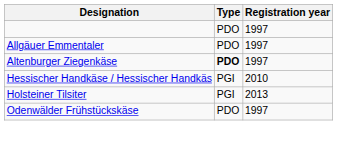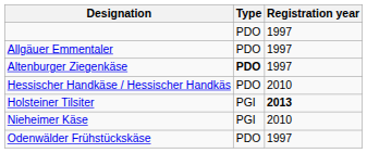 <table class="wikitable">
 <tr>
 <th>Designation</th>
 <th>Type</th>
 <th>Registration year</th>
 </tr>
 <tr>
 <td></td>
 <td>PDO</td>
 <td>1997</td>
 </tr>
 <tr>
 <td><a href='#'>Allgäuer Emmentaler</a></td>
 <td>PDO</td>
 <td>1997</td>
 </tr>
 <tr>
 <td><a href='#'>Altenburger Ziegenkäse</a></td>
 <td><strong>PDO</strong></td>
 <td>1997</td>
 </tr>
 <tr>
 <td><a href='#'>Hessischer Handkäse / Hessischer Handkäs</a></td>
-<td>PGI</td>
+<td>PDO</td>
 <td>2010</td>
 </tr>
 <tr>
 <td><a href='#'>Holsteiner Tilsiter</a></td>
 <td>PGI</td>
-<td>2013</td>
+<td><strong>2013</strong></td>
+</tr>
+<tr>
+<td><a href='#'>Nieheimer Käse</a></td>
+<td>PGI</td>
+<td>2010</td>
 </tr>
 <tr>
 <td><a href='#'>Odenwälder Frühstückskäse</a></td>
 <td>PDO</td>
 <td>1997</td>
 </tr>
 </table>
